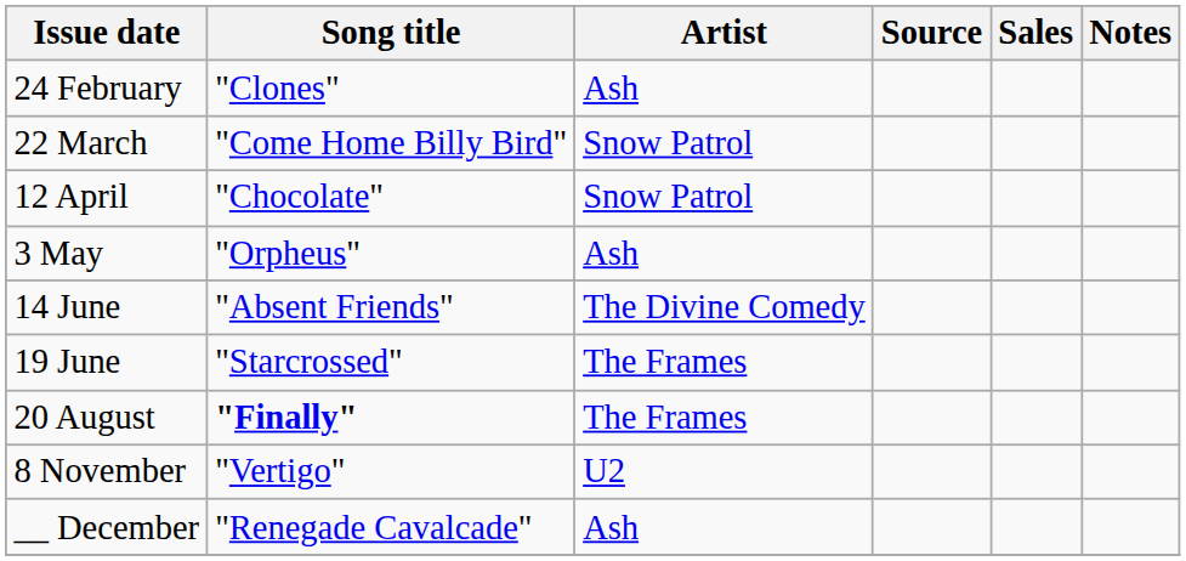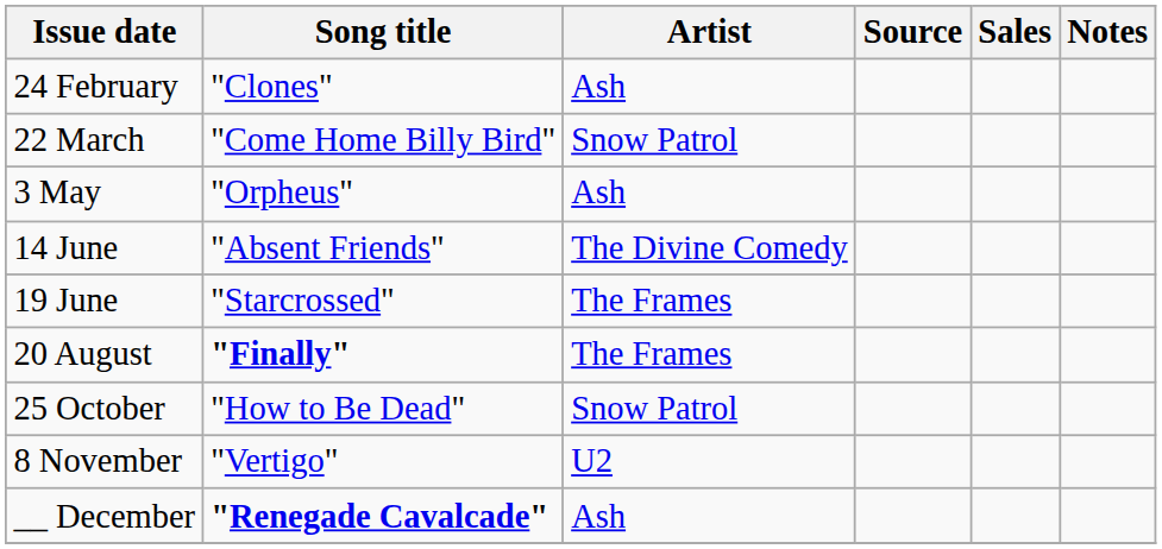 <table class="wikitable">
 <tr>
 <th>Issue date</th>
 <th>Song title</th>
 <th>Artist</th>
 <th>Source</th>
 <th>Sales</th>
 <th>Notes</th>
 </tr>
 <tr>
 <td>24 February</td>
 <td>"<a href='#'>Clones</a>"</td>
 <td><a href='#'>Ash</a></td>
 <td></td>
 <td></td>
 <td></td>
 </tr>
 <tr>
 <td>22 March</td>
 <td>"<a href='#'>Come Home Billy Bird</a>"</td>
-<td><a href='#'>Snow Patrol</a></td>
-<td></td>
-<td></td>
-<td></td>
-</tr>
-<tr>
-<td>12 April</td>
-<td>"<a href='#'>Chocolate</a>"</td>
 <td><a href='#'>Snow Patrol</a></td>
 <td></td>
 <td></td>
 <td></td>
 </tr>
 <tr>
 <td>3 May</td>
 <td>"<a href='#'>Orpheus</a>"</td>
 <td><a href='#'>Ash</a></td>
 <td></td>
 <td></td>
 <td></td>
 </tr>
 <tr>
 <td>14 June</td>
 <td>"<a href='#'>Absent Friends</a>"</td>
 <td><a href='#'>The Divine Comedy</a></td>
 <td></td>
 <td></td>
 <td></td>
 </tr>
 <tr>
 <td>19 June</td>
 <td>"<a href='#'>Starcrossed</a>"</td>
 <td><a href='#'>The Frames</a></td>
 <td></td>
 <td></td>
 <td></td>
 </tr>
 <tr>
 <td>20 August</td>
 <td><strong>"<a href='#'>Finally</a>"</strong></td>
 <td><a href='#'>The Frames</a></td>
 <td></td>
 <td></td>
 <td></td>
 </tr>
 <tr>
+<td>25 October</td>
+<td>"<a href='#'>How to Be Dead</a>"</td>
+<td><a href='#'>Snow Patrol</a></td>
+<td></td>
+<td></td>
+<td></td>
+</tr>
+<tr>
 <td>8 November</td>
 <td>"<a href='#'>Vertigo</a>"</td>
 <td><a href='#'>U2</a></td>
 <td></td>
 <td></td>
 <td></td>
 </tr>
 <tr>
 <td>__ December</td>
-<td>"<a href='#'>Renegade Cavalcade</a>"</td>
+<td><strong>"<a href='#'>Renegade Cavalcade</a>"</strong></td>
 <td><a href='#'>Ash</a></td>
 <td></td>
 <td></td>
 <td></td>
 </tr>
 <tr>
 </tr>
 </table>
